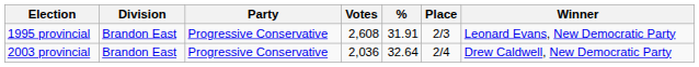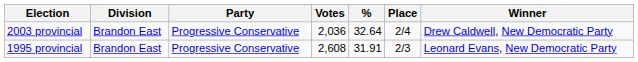 <table class="wikitable" width="900">
 <tr>
 <th align="left">Election</th>
 <th align="left">Division</th>
 <th align="left">Party</th>
 <th align="right">Votes</th>
 <th align="right">%</th>
 <th align="center">Place</th>
 <th align="center">Winner</th>
 </tr>
 <tr>
+<td align="left"><a href='#'>2003 provincial</a></td>
+<td align="left"><a href='#'>Brandon East</a></td>
+<td align="left"><a href='#'>Progressive Conservative</a></td>
+<td align="right">2,036</td>
+<td align="right">32.64</td>
+<td align="center">2/4</td>
+<td align="left"><a href='#'>Drew Caldwell</a>, <a href='#'>New Democratic Party</a></td>
+</tr>
+<tr>
 <td align="left"><a href='#'>1995 provincial</a></td>
 <td align="left"><a href='#'>Brandon East</a></td>
 <td align="left"><a href='#'>Progressive Conservative</a></td>
 <td align="right">2,608</td>
 <td align="right">31.91</td>
 <td align="center">2/3</td>
 <td align="left"><a href='#'>Leonard Evans</a>, <a href='#'>New Democratic Party</a></td>
 </tr>
-<tr>
-<td align="left"><a href='#'>2003 provincial</a></td>
-<td align="left"><a href='#'>Brandon East</a></td>
-<td align="left"><a href='#'>Progressive Conservative</a></td>
-<td align="right">2,036</td>
-<td align="right">32.64</td>
-<td align="center">2/4</td>
-<td align="left"><a href='#'>Drew Caldwell</a>, <a href='#'>New Democratic Party</a></td>
-</tr>
 </table>
